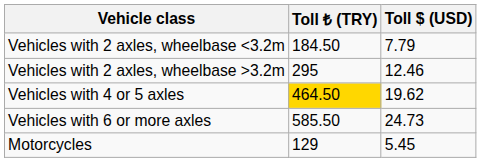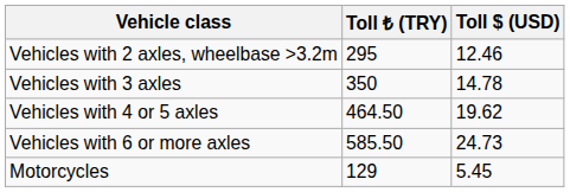 <table class="wikitable">
 <tr>
 <th>Vehicle class</th>
 <th>Toll ₺ (TRY)</th>
 <th>Toll $ (USD)</th>
 </tr>
 <tr>
-<td>Vehicles with 2 axles, wheelbase <3.2m</td>
-<td>184.50</td>
-<td>7.79</td>
-</tr>
-<tr>
 <td>Vehicles with 2 axles, wheelbase >3.2m</td>
 <td>295</td>
 <td>12.46</td>
 </tr>
 <tr>
+<td>Vehicles with 3 axles</td>
+<td>350</td>
+<td>14.78</td>
+</tr>
+<tr>
 <td>Vehicles with 4 or 5 axles</td>
-<td style="background: gold;">464.50</td>
+<td>464.50</td>
 <td>19.62</td>
 </tr>
 <tr>
 <td>Vehicles with 6 or more axles</td>
 <td>585.50</td>
 <td>24.73</td>
 </tr>
 <tr>
 <td>Motorcycles</td>
 <td>129</td>
 <td>5.45</td>
 </tr>
 </table>
